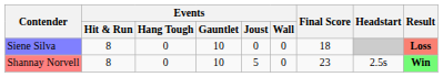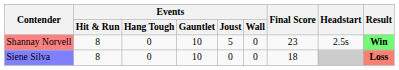 <table class="wikitable" style="text-align:center;">
 <tr>
 <th rowspan=2>Contender</th>
 <th colspan=5>Events</th>
 <th rowspan=2>Final Score</th>
 <th rowspan=2>Headstart</th>
 <th rowspan=2>Result</th>
 </tr>
 <tr>
 <th>Hit & Run</th>
 <th>Hang Tough</th>
 <th>Gauntlet</th>
 <th>Joust</th>
 <th>Wall</th>
 </tr>
 <tr>
+<td bgcolor=#ff8080 style="text-align:left;">Shannay Norvell</td>
+<td>8</td>
+<td>0</td>
+<td>10</td>
+<td>5</td>
+<td>0</td>
+<td>23</td>
+<td>2.5s</td>
+<td style="text-align:center; background:#73fb76;"><strong>Win</strong></td>
+</tr>
+<tr>
 <td bgcolor=#8080ff style="text-align:left;">Siene Silva</td>
 <td>8</td>
 <td>0</td>
 <td>10</td>
 <td>0</td>
 <td>0</td>
 <td>18</td>
 <td style="background:#ccc"></td>
 <td style="text-align:center; background:salmon;"><strong>Loss</strong></td>
 </tr>
-<tr>
-<td bgcolor=#ff8080 style="text-align:left;">Shannay Norvell</td>
-<td>8</td>
-<td>0</td>
-<td>10</td>
-<td>5</td>
-<td>0</td>
-<td>23</td>
-<td>2.5s</td>
-<td style="text-align:center; background:#73fb76;"><strong>Win</strong></td>
-</tr>
 </table>
